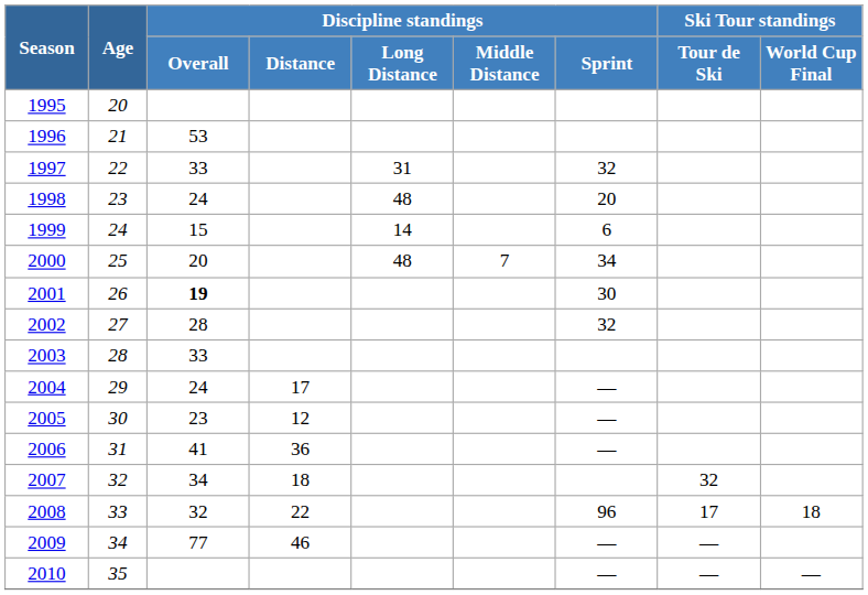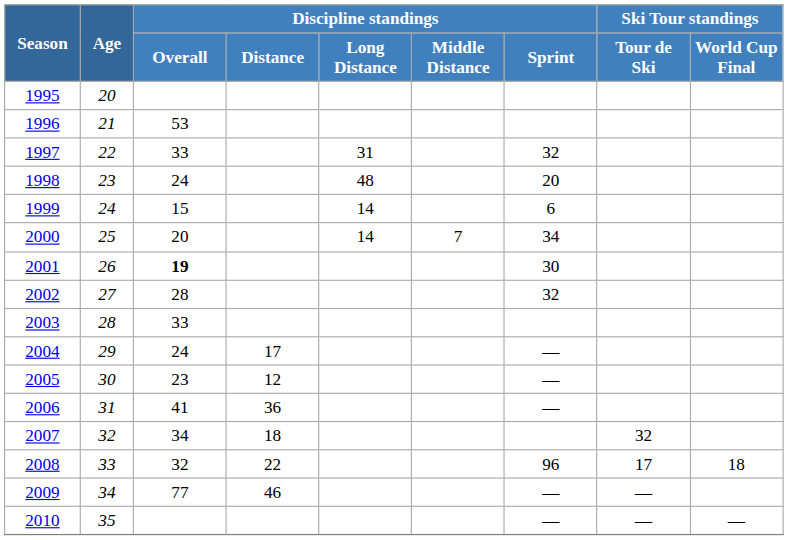 <table class="wikitable" style="font-size:95%; text-align:center; border:grey solid 1px; border-collapse:collapse; background:#ffffff;">
 <tr>
 <th style="background-color:#369; color:white; width:60px;" rowspan="2"> Season </th>
 <th style="background-color:#369; color:white; width:40px;" rowspan="2"> Age </th>
 <th style="background-color:#4180be; color:white;" colspan="5">Discipline standings</th>
 <th style="background-color:#4180be; color:white;" colspan="2">Ski Tour standings</th>
 </tr>
 <tr>
 <th style="background-color:#4180be; color:white; width:75px;">Overall</th>
 <th style="background-color:#4180be; color:white; width:75px;">Distance</th>
 <th style="background-color:#4180be; color:white; width:75px;">Long Distance</th>
 <th style="background-color:#4180be; color:white; width:75px;">Middle Distance</th>
 <th style="background-color:#4180be; color:white; width:75px;">Sprint</th>
 <th style="background-color:#4180be; color:white; width:75px;">Tour de<br>Ski</th>
 <th style="background-color:#4180be; color:white; width:75px;">World Cup<br>Final</th>
 </tr>
 <tr>
 </tr>
 <tr>
 <td><a href='#'>1995</a></td>
 <td><em>20</em></td>
 <td></td>
 <td></td>
 <td></td>
 <td></td>
 <td></td>
 <td></td>
 <td></td>
 </tr>
 <tr>
 <td><a href='#'>1996</a></td>
 <td><em>21</em></td>
 <td>53</td>
 <td></td>
 <td></td>
 <td></td>
 <td></td>
 <td></td>
 <td></td>
 </tr>
 <tr>
 <td><a href='#'>1997</a></td>
 <td><em>22</em></td>
 <td>33</td>
 <td></td>
 <td>31</td>
 <td></td>
 <td>32</td>
 <td></td>
 <td></td>
 </tr>
 <tr>
 <td><a href='#'>1998</a></td>
 <td><em>23</em></td>
 <td>24</td>
 <td></td>
 <td>48</td>
 <td></td>
 <td>20</td>
 <td></td>
 <td></td>
 </tr>
 <tr>
 <td><a href='#'>1999</a></td>
 <td><em>24</em></td>
 <td>15</td>
 <td></td>
 <td>14</td>
 <td></td>
 <td>6</td>
 <td></td>
 <td></td>
 </tr>
 <tr>
 <td><a href='#'>2000</a></td>
 <td><em>25</em></td>
 <td>20</td>
 <td></td>
-<td>48</td>
+<td>14</td>
 <td>7</td>
 <td>34</td>
 <td></td>
 <td></td>
 </tr>
 <tr>
 <td><a href='#'>2001</a></td>
 <td><em>26</em></td>
 <td><strong>19</strong></td>
 <td></td>
 <td></td>
 <td></td>
 <td>30</td>
 <td></td>
 <td></td>
 </tr>
 <tr>
 <td><a href='#'>2002</a></td>
 <td><em>27</em></td>
 <td>28</td>
 <td></td>
 <td></td>
 <td></td>
 <td>32</td>
 <td></td>
 <td></td>
 </tr>
 <tr>
 <td><a href='#'>2003</a></td>
 <td><em>28</em></td>
 <td>33</td>
 <td></td>
 <td></td>
 <td></td>
 <td></td>
 <td></td>
 <td></td>
 </tr>
 <tr>
 <td><a href='#'>2004</a></td>
 <td><em>29</em></td>
 <td>24</td>
 <td>17</td>
 <td></td>
 <td></td>
 <td>—</td>
 <td></td>
 <td></td>
 </tr>
 <tr>
 <td><a href='#'>2005</a></td>
 <td><em>30</em></td>
 <td>23</td>
 <td>12</td>
 <td></td>
 <td></td>
 <td>—</td>
 <td></td>
 <td></td>
 </tr>
 <tr>
 <td><a href='#'>2006</a></td>
 <td><em>31</em></td>
 <td>41</td>
 <td>36</td>
 <td></td>
 <td></td>
 <td>—</td>
 <td></td>
 <td></td>
 </tr>
 <tr>
 <td><a href='#'>2007</a></td>
 <td><em>32</em></td>
 <td>34</td>
 <td>18</td>
 <td></td>
 <td></td>
 <td></td>
 <td>32</td>
 <td></td>
 </tr>
 <tr>
 <td><a href='#'>2008</a></td>
 <td><em>33</em></td>
 <td>32</td>
 <td>22</td>
 <td></td>
 <td></td>
 <td>96</td>
 <td>17</td>
 <td>18</td>
 </tr>
 <tr>
 <td><a href='#'>2009</a></td>
 <td><em>34</em></td>
 <td>77</td>
 <td>46</td>
 <td></td>
 <td></td>
 <td>—</td>
 <td>—</td>
 <td></td>
 </tr>
 <tr>
 <td><a href='#'>2010</a></td>
 <td><em>35</em></td>
 <td></td>
 <td></td>
 <td></td>
 <td></td>
 <td>—</td>
 <td>—</td>
 <td>—</td>
 </tr>
 <tr>
 </tr>
 </table>
